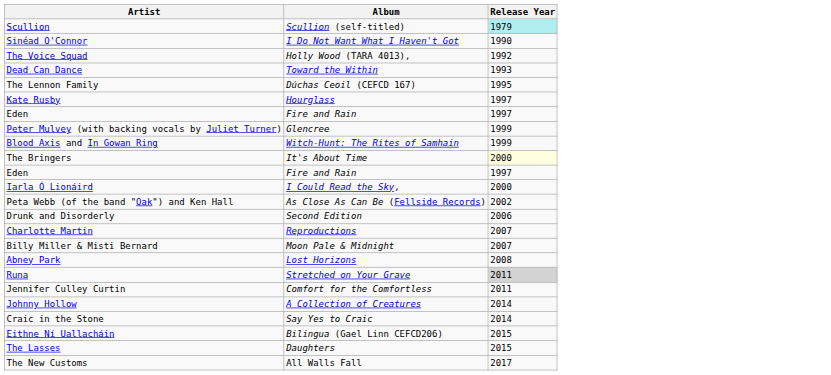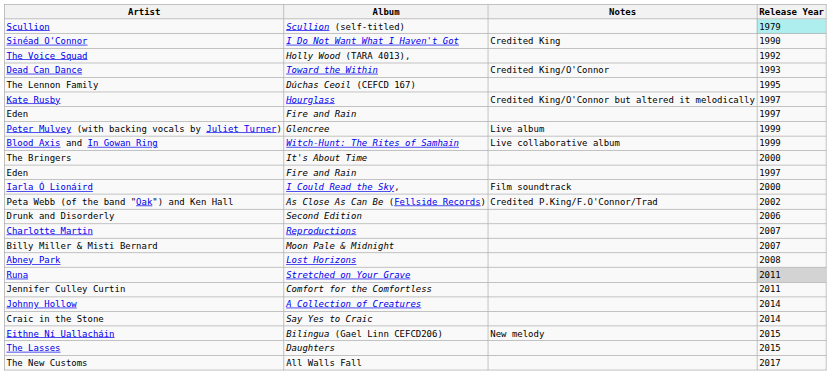 <table class="wikitable">
 <tr>
 <th>Artist</th>
 <th>Album</th>
+<th>Notes</th>
 <th>Release Year</th>
 </tr>
 <tr>
 <td><a href='#'>Scullion</a></td>
 <td><em><a href='#'>Scullion</a></em> (self-titled)</td>
+<td></td>
 <td style="background: paleturquoise;">1979</td>
 </tr>
 <tr>
 <td><a href='#'>Sinéad O'Connor</a></td>
 <td><em><a href='#'>I Do Not Want What I Haven't Got</a></em></td>
+<td>Credited King</td>
 <td>1990</td>
 </tr>
 <tr>
 <td><a href='#'>The Voice Squad</a></td>
 <td><em>Holly Wood</em> (TARA 4013),</td>
+<td></td>
 <td>1992</td>
 </tr>
 <tr>
 <td><a href='#'>Dead Can Dance</a></td>
 <td><em><a href='#'>Toward the Within</a></em></td>
+<td>Credited King/O'Connor</td>
 <td>1993</td>
 </tr>
 <tr>
 <td>The Lennon Family</td>
 <td><em>Dúchas Ceoil</em> (CEFCD 167)</td>
+<td></td>
 <td>1995</td>
 </tr>
 <tr>
 <td><a href='#'>Kate Rusby</a></td>
 <td><em><a href='#'>Hourglass</a></em></td>
+<td>Credited King/O'Connor but altered it melodically</td>
 <td>1997</td>
 </tr>
 <tr>
 <td>Eden</td>
 <td><em>Fire and Rain</em></td>
+<td></td>
 <td>1997</td>
 </tr>
 <tr>
 <td><a href='#'>Peter Mulvey</a> (with backing vocals by <a href='#'>Juliet Turner</a>)</td>
 <td><em>Glencree</em></td>
+<td>Live album</td>
 <td>1999</td>
 </tr>
 <tr>
 <td><a href='#'>Blood Axis</a> and <a href='#'>In Gowan Ring</a></td>
 <td><em><a href='#'>Witch-Hunt: The Rites of Samhain</a></em></td>
+<td>Live collaborative album</td>
 <td>1999</td>
 </tr>
 <tr>
 <td>The Bringers</td>
 <td><em>It's About Time</em></td>
-<td style="background: lightyellow;">2000</td>
+<td></td>
+<td>2000</td>
 </tr>
 <tr>
 <td>Eden</td>
 <td><em>Fire and Rain</em></td>
+<td></td>
 <td>1997</td>
 </tr>
 <tr>
 <td><a href='#'>Iarla Ó Lionáird</a></td>
 <td><em><a href='#'>I Could Read the Sky</a></em>,</td>
+<td>Film soundtrack</td>
 <td>2000</td>
 </tr>
 <tr>
 <td>Peta Webb (of the band "<a href='#'>Oak</a>") and Ken Hall</td>
 <td><em>As Close As Can Be</em> (<a href='#'>Fellside Records</a>)</td>
+<td>Credited P.King/F.O'Connor/Trad</td>
 <td>2002</td>
 </tr>
 <tr>
 <td>Drunk and Disorderly</td>
 <td><em>Second Edition</em></td>
+<td></td>
 <td>2006</td>
 </tr>
 <tr>
 <td><a href='#'>Charlotte Martin</a></td>
 <td><em><a href='#'>Reproductions</a></em></td>
+<td></td>
 <td>2007</td>
 </tr>
 <tr>
 <td>Billy Miller & Misti Bernard</td>
 <td><em>Moon Pale & Midnight</em></td>
+<td></td>
 <td>2007</td>
 </tr>
 <tr>
 <td><a href='#'>Abney Park</a></td>
 <td><em><a href='#'>Lost Horizons</a></em></td>
+<td></td>
 <td>2008</td>
 </tr>
 <tr>
 <td><a href='#'>Runa</a></td>
 <td><em><a href='#'>Stretched on Your Grave</a></em></td>
+<td></td>
 <td style="background: lightgrey;">2011</td>
 </tr>
 <tr>
 <td>Jennifer Culley Curtin</td>
 <td><em>Comfort for the Comfortless</em></td>
+<td></td>
 <td>2011</td>
 </tr>
 <tr>
 <td><a href='#'>Johnny Hollow</a></td>
 <td><em><a href='#'>A Collection of Creatures</a></em></td>
+<td></td>
 <td>2014</td>
 </tr>
 <tr>
 <td>Craic in the Stone</td>
 <td><em>Say Yes to Craic</em></td>
+<td></td>
 <td>2014</td>
 </tr>
 <tr>
 <td><a href='#'>Eithne Ní Uallacháin</a></td>
 <td><em>Bilingua</em> (Gael Linn CEFCD206)</td>
+<td>New melody</td>
 <td>2015</td>
 </tr>
 <tr>
 <td><a href='#'>The Lasses</a></td>
 <td><em>Daughters</em></td>
+<td></td>
 <td>2015</td>
 </tr>
 <tr>
 <td>The New Customs</td>
 <td>All Walls Fall</td>
+<td></td>
 <td>2017</td>
 </tr>
 </table>
